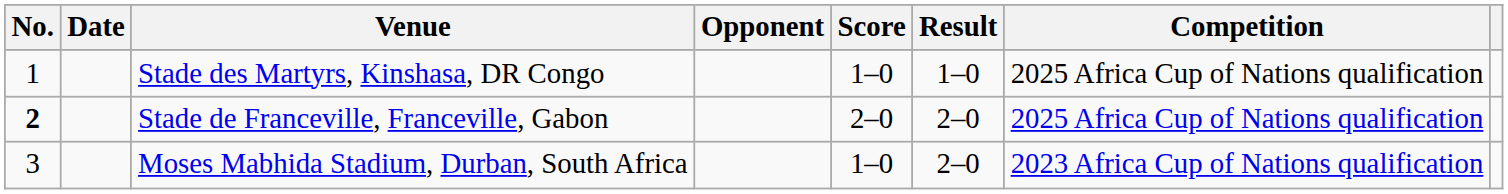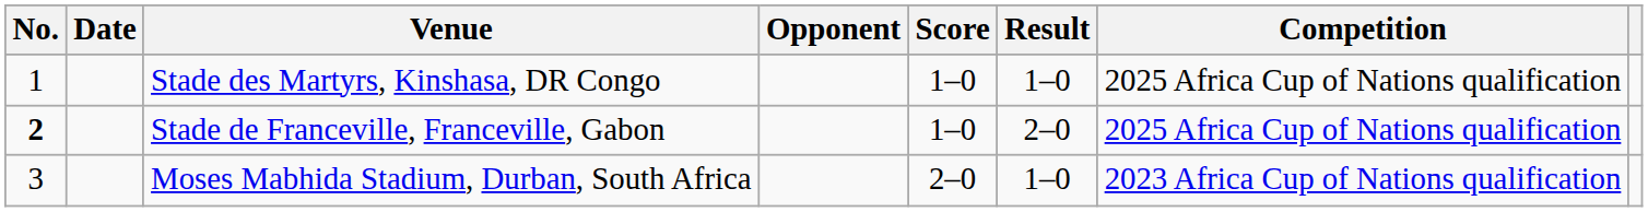 <table class="wikitable sortable">
 <tr>
 <th scope="col">No.</th>
 <th scope="col">Date</th>
 <th scope="col">Venue</th>
 <th scope="col">Opponent</th>
 <th scope="col">Score</th>
 <th scope="col">Result</th>
 <th scope="col">Competition</th>
 <th scope="col" class="unsortable"></th>
 </tr>
 <tr>
 <td style="text-align:center">1</td>
 <td></td>
 <td><a href='#'>Stade des Martyrs</a>, <a href='#'>Kinshasa</a>, DR Congo</td>
 <td></td>
 <td style="text-align:center">1–0</td>
 <td style="text-align:center">1–0</td>
 <td>2025 Africa Cup of Nations qualification</td>
 <td></td>
 </tr>
 <tr>
 <td style="text-align:center"><strong>2</strong></td>
 <td></td>
 <td><a href='#'>Stade de Franceville</a>, <a href='#'>Franceville</a>, Gabon</td>
 <td></td>
-<td style="text-align:center">2–0</td>
+<td style="text-align:center">1–0</td>
 <td style="text-align:center">2–0</td>
 <td><a href='#'>2025 Africa Cup of Nations qualification</a></td>
 <td></td>
 </tr>
 <tr>
 <td style="text-align:center">3</td>
 <td></td>
 <td><a href='#'>Moses Mabhida Stadium</a>, <a href='#'>Durban</a>, South Africa</td>
 <td></td>
+<td style="text-align:center">2–0</td>
 <td style="text-align:center">1–0</td>
-<td style="text-align:center">2–0</td>
 <td><a href='#'>2023 Africa Cup of Nations qualification</a></td>
 <td></td>
 </tr>
 </table>
